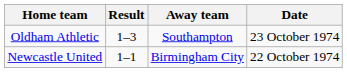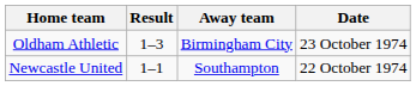 <table class="wikitable" style="text-align: center">
 <tr>
 <th>Home team</th>
 <th>Result</th>
 <th>Away team</th>
 <th>Date</th>
 </tr>
 <tr>
 <td><a href='#'>Oldham Athletic</a></td>
 <td>1–3</td>
-<td><a href='#'>Southampton</a></td>
+<td><a href='#'>Birmingham City</a></td>
 <td>23 October 1974</td>
 </tr>
 <tr>
 <td><a href='#'>Newcastle United</a></td>
 <td>1–1</td>
-<td><a href='#'>Birmingham City</a></td>
+<td><a href='#'>Southampton</a></td>
 <td>22 October 1974</td>
 </tr>
 </table>
